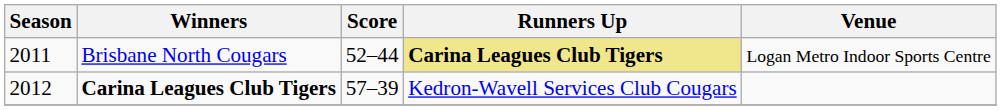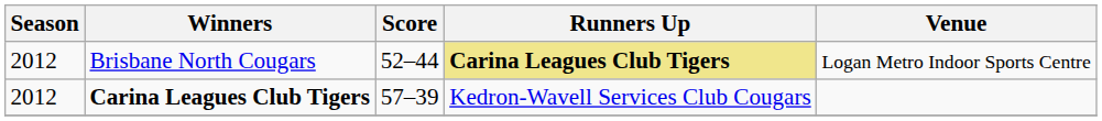 <table class="wikitable collapsible">
 <tr>
 <th>Season</th>
 <th>Winners</th>
 <th>Score</th>
 <th>Runners Up</th>
 <th>Venue</th>
 </tr>
 <tr>
-<td>2011</td>
+<td>2012</td>
 <td><a href='#'>Brisbane North Cougars</a></td>
 <td>52–44</td>
 <td style="background: khaki;"><strong>Carina Leagues Club Tigers</strong></td>
 <td><small>Logan Metro Indoor Sports Centre</small></td>
 </tr>
 <tr>
 <td>2012</td>
 <td><strong>Carina Leagues Club Tigers</strong></td>
 <td>57–39</td>
 <td><a href='#'>Kedron-Wavell Services Club Cougars</a></td>
 <td></td>
 </tr>
 <tr>
 </tr>
 </table>
